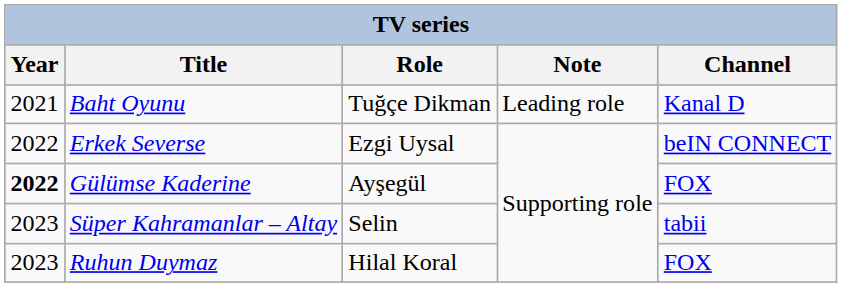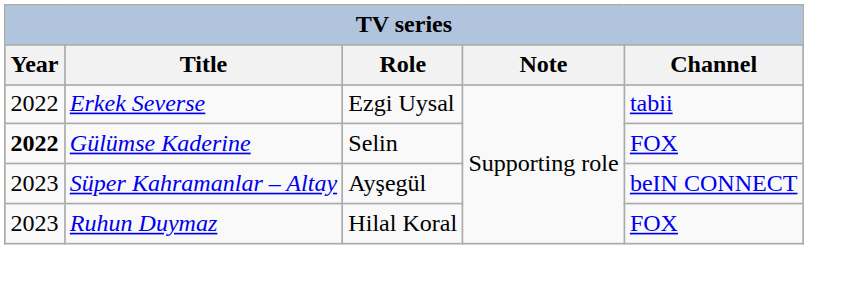 <table class="wikitable" style="font-size: 90%;">
 <tr>
 <th colspan="5" style="background:LightSteelBlue">TV series</th>
 </tr>
 <tr>
 <th>Year</th>
 <th>Title</th>
 <th>Role</th>
 <th>Note</th>
 <th>Channel</th>
 </tr>
 <tr>
-<td>2021</td>
-<td><em><a href='#'>Baht Oyunu</a></em></td>
-<td>Tuğçe Dikman</td>
-<td>Leading role</td>
-<td><a href='#'>Kanal D</a></td>
-</tr>
-<tr>
 <td>2022</td>
 <td><em><a href='#'>Erkek Severse</a></em></td>
 <td>Ezgi Uysal</td>
 <td rowspan="4">Supporting role</td>
-<td><a href='#'>beIN CONNECT</a></td>
+<td><a href='#'>tabii</a></td>
 </tr>
 <tr>
 <td><strong>2022</strong></td>
 <td><em><a href='#'>Gülümse Kaderine</a></em></td>
-<td>Ayşegül</td>
+<td>Selin</td>
 <td><a href='#'>FOX</a></td>
 </tr>
 <tr>
 <td>2023</td>
 <td><em><a href='#'>Süper Kahramanlar – Altay</a></em></td>
-<td>Selin</td>
-<td><a href='#'>tabii</a></td>
+<td>Ayşegül</td>
+<td><a href='#'>beIN CONNECT</a></td>
 </tr>
 <tr>
 <td>2023</td>
 <td><em><a href='#'>Ruhun Duymaz</a></em></td>
 <td>Hilal Koral</td>
 <td><a href='#'>FOX</a></td>
 </tr>
 </table>
